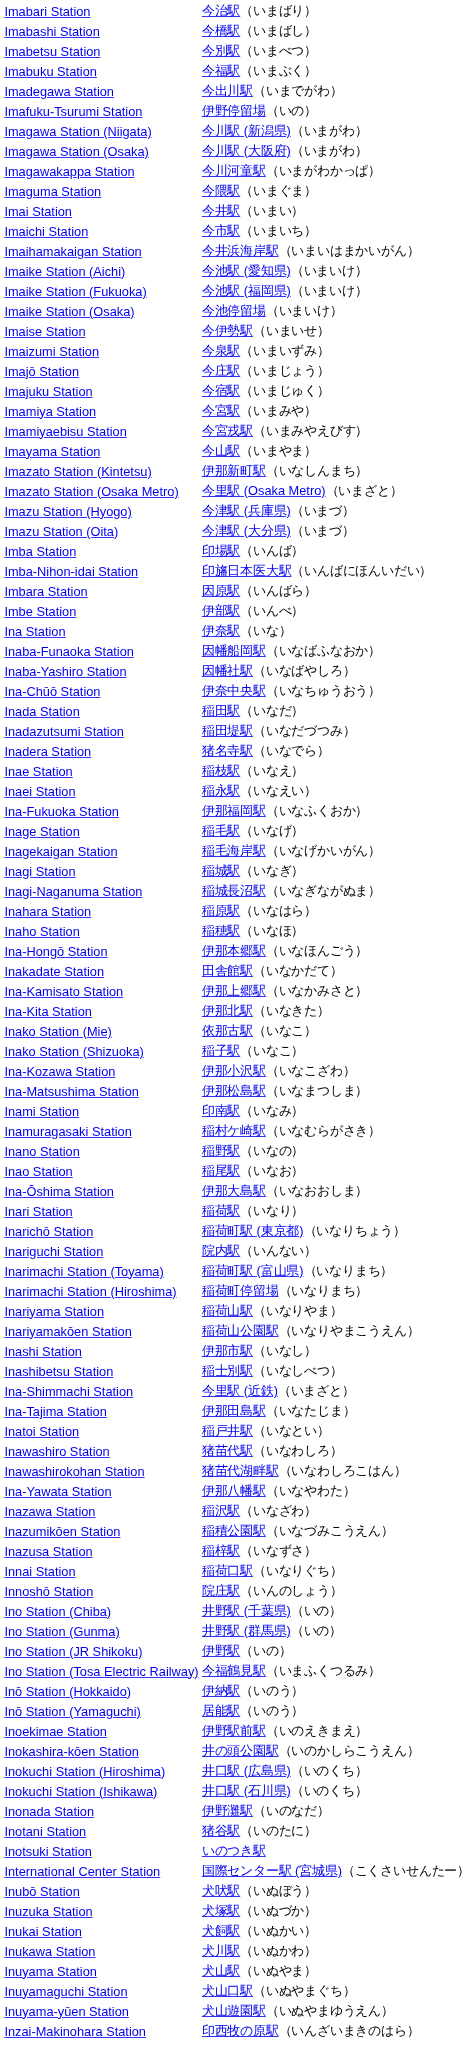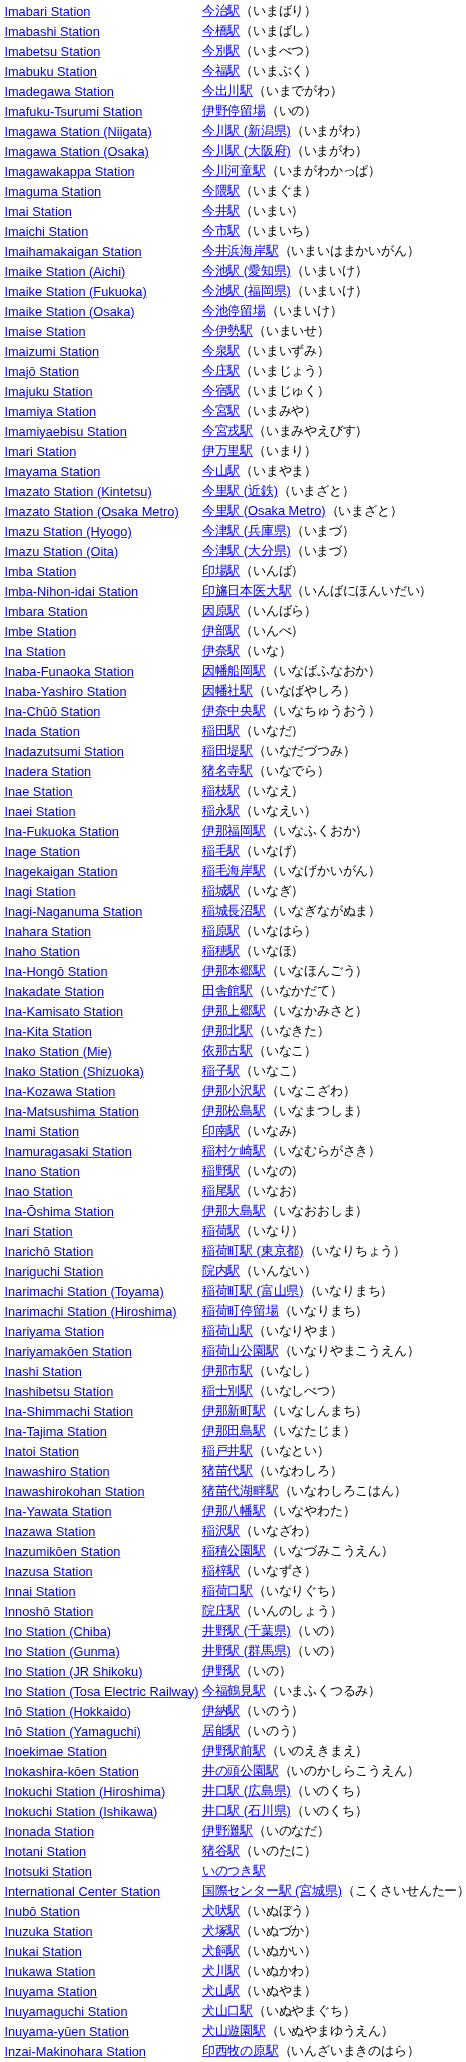 <table>
 <tr>
 <td><a href='#'>Imabari Station</a></td>
 <td><a href='#'>今治駅</a>（いまばり）</td>
 </tr>
 <tr>
 <td><a href='#'>Imabashi Station</a></td>
 <td><a href='#'>今橋駅</a>（いまばし）</td>
 </tr>
 <tr>
 <td><a href='#'>Imabetsu Station</a></td>
 <td><a href='#'>今別駅</a>（いまべつ）</td>
 </tr>
 <tr>
 <td><a href='#'>Imabuku Station</a></td>
 <td><a href='#'>今福駅</a>（いまぶく）</td>
 </tr>
 <tr>
 <td><a href='#'>Imadegawa Station</a></td>
 <td><a href='#'>今出川駅</a>（いまでがわ）</td>
 </tr>
 <tr>
 <td><a href='#'>Imafuku-Tsurumi Station</a></td>
 <td><a href='#'>伊野停留場</a>（いの）</td>
 </tr>
 <tr>
 <td><a href='#'>Imagawa Station (Niigata)</a></td>
 <td><a href='#'>今川駅 (新潟県)</a>（いまがわ）</td>
 </tr>
 <tr>
 <td><a href='#'>Imagawa Station (Osaka)</a></td>
 <td><a href='#'>今川駅 (大阪府)</a>（いまがわ）</td>
 </tr>
 <tr>
 <td><a href='#'>Imagawakappa Station</a></td>
 <td><a href='#'>今川河童駅</a>（いまがわかっぱ）</td>
 </tr>
 <tr>
 <td><a href='#'>Imaguma Station</a></td>
 <td><a href='#'>今隈駅</a>（いまぐま）</td>
 </tr>
 <tr>
 <td><a href='#'>Imai Station</a></td>
 <td><a href='#'>今井駅</a>（いまい）</td>
 </tr>
 <tr>
 <td><a href='#'>Imaichi Station</a></td>
 <td><a href='#'>今市駅</a>（いまいち）</td>
 </tr>
 <tr>
 <td><a href='#'>Imaihamakaigan Station</a></td>
 <td><a href='#'>今井浜海岸駅</a>（いまいはまかいがん）</td>
 </tr>
 <tr>
 <td><a href='#'>Imaike Station (Aichi)</a></td>
 <td><a href='#'>今池駅 (愛知県)</a>（いまいけ）</td>
 </tr>
 <tr>
 <td><a href='#'>Imaike Station (Fukuoka)</a></td>
 <td><a href='#'>今池駅 (福岡県)</a>（いまいけ）</td>
 </tr>
 <tr>
 <td><a href='#'>Imaike Station (Osaka)</a></td>
 <td><a href='#'>今池停留場</a>（いまいけ）</td>
 </tr>
 <tr>
 <td><a href='#'>Imaise Station</a></td>
 <td><a href='#'>今伊勢駅</a>（いまいせ）</td>
 </tr>
 <tr>
 <td><a href='#'>Imaizumi Station</a></td>
 <td><a href='#'>今泉駅</a>（いまいずみ）</td>
 </tr>
 <tr>
 <td><a href='#'>Imajō Station</a></td>
 <td><a href='#'>今庄駅</a>（いまじょう）</td>
 </tr>
 <tr>
 <td><a href='#'>Imajuku Station</a></td>
 <td><a href='#'>今宿駅</a>（いまじゅく）</td>
 </tr>
 <tr>
 <td><a href='#'>Imamiya Station</a></td>
 <td><a href='#'>今宮駅</a>（いまみや）</td>
 </tr>
 <tr>
 <td><a href='#'>Imamiyaebisu Station</a></td>
 <td><a href='#'>今宮戎駅</a>（いまみやえびす）</td>
 </tr>
 <tr>
+<td><a href='#'>Imari Station</a></td>
+<td><a href='#'>伊万里駅</a>（いまり）</td>
+</tr>
+<tr>
 <td><a href='#'>Imayama Station</a></td>
 <td><a href='#'>今山駅</a>（いまやま）</td>
 </tr>
 <tr>
 <td><a href='#'>Imazato Station (Kintetsu)</a></td>
-<td><a href='#'>伊那新町駅</a>（いなしんまち）</td>
+<td><a href='#'>今里駅 (近鉄)</a>（いまざと）</td>
 </tr>
 <tr>
 <td><a href='#'>Imazato Station (Osaka Metro)</a></td>
 <td><a href='#'>今里駅 (Osaka Metro)</a>（いまざと）</td>
 </tr>
 <tr>
 <td><a href='#'>Imazu Station (Hyogo)</a></td>
 <td><a href='#'>今津駅 (兵庫県)</a>（いまづ）</td>
 </tr>
 <tr>
 <td><a href='#'>Imazu Station (Oita)</a></td>
 <td><a href='#'>今津駅 (大分県)</a>（いまづ）</td>
 </tr>
 <tr>
 <td><a href='#'>Imba Station</a></td>
 <td><a href='#'>印場駅</a>（いんば）</td>
 </tr>
 <tr>
 <td><a href='#'>Imba-Nihon-idai Station</a></td>
 <td><a href='#'>印旛日本医大駅</a>（いんばにほんいだい）</td>
 </tr>
 <tr>
 <td><a href='#'>Imbara Station</a></td>
 <td><a href='#'>因原駅</a>（いんばら）</td>
 </tr>
 <tr>
 <td><a href='#'>Imbe Station</a></td>
 <td><a href='#'>伊部駅</a>（いんべ）</td>
 </tr>
 <tr>
 <td><a href='#'>Ina Station</a></td>
 <td><a href='#'>伊奈駅</a>（いな）</td>
 </tr>
 <tr>
 <td><a href='#'>Inaba-Funaoka Station</a></td>
 <td><a href='#'>因幡船岡駅</a>（いなばふなおか）</td>
 </tr>
 <tr>
 <td><a href='#'>Inaba-Yashiro Station</a></td>
 <td><a href='#'>因幡社駅</a>（いなばやしろ）</td>
 </tr>
 <tr>
 <td><a href='#'>Ina-Chūō Station</a></td>
 <td><a href='#'>伊奈中央駅</a>（いなちゅうおう）</td>
 </tr>
 <tr>
 <td><a href='#'>Inada Station</a></td>
 <td><a href='#'>稲田駅</a>（いなだ）</td>
 </tr>
 <tr>
 <td><a href='#'>Inadazutsumi Station</a></td>
 <td><a href='#'>稲田堤駅</a>（いなだづつみ）</td>
 </tr>
 <tr>
 <td><a href='#'>Inadera Station</a></td>
 <td><a href='#'>猪名寺駅</a>（いなでら）</td>
 </tr>
 <tr>
 <td><a href='#'>Inae Station</a></td>
 <td><a href='#'>稲枝駅</a>（いなえ）</td>
 </tr>
 <tr>
 <td><a href='#'>Inaei Station</a></td>
 <td><a href='#'>稲永駅</a>（いなえい）</td>
 </tr>
 <tr>
 <td><a href='#'>Ina-Fukuoka Station</a></td>
 <td><a href='#'>伊那福岡駅</a>（いなふくおか）</td>
 </tr>
 <tr>
 <td><a href='#'>Inage Station</a></td>
 <td><a href='#'>稲毛駅</a>（いなげ）</td>
 </tr>
 <tr>
 <td><a href='#'>Inagekaigan Station</a></td>
 <td><a href='#'>稲毛海岸駅</a>（いなげかいがん）</td>
 </tr>
 <tr>
 <td><a href='#'>Inagi Station</a></td>
 <td><a href='#'>稲城駅</a>（いなぎ）</td>
 </tr>
 <tr>
 <td><a href='#'>Inagi-Naganuma Station</a></td>
 <td><a href='#'>稲城長沼駅</a>（いなぎながぬま）</td>
 </tr>
 <tr>
 <td><a href='#'>Inahara Station</a></td>
 <td><a href='#'>稲原駅</a>（いなはら）</td>
 </tr>
 <tr>
 <td><a href='#'>Inaho Station</a></td>
 <td><a href='#'>稲穂駅</a>（いなほ）</td>
 </tr>
 <tr>
 <td><a href='#'>Ina-Hongō Station</a></td>
 <td><a href='#'>伊那本郷駅</a>（いなほんごう）</td>
 </tr>
 <tr>
 <td><a href='#'>Inakadate Station</a></td>
 <td><a href='#'>田舎館駅</a>（いなかだて）</td>
 </tr>
 <tr>
 <td><a href='#'>Ina-Kamisato Station</a></td>
 <td><a href='#'>伊那上郷駅</a>（いなかみさと）</td>
 </tr>
 <tr>
 <td><a href='#'>Ina-Kita Station</a></td>
 <td><a href='#'>伊那北駅</a>（いなきた）</td>
 </tr>
 <tr>
 <td><a href='#'>Inako Station (Mie)</a></td>
 <td><a href='#'>依那古駅</a>（いなこ）</td>
 </tr>
 <tr>
 <td><a href='#'>Inako Station (Shizuoka)</a></td>
 <td><a href='#'>稲子駅</a>（いなこ）</td>
 </tr>
 <tr>
 <td><a href='#'>Ina-Kozawa Station</a></td>
 <td><a href='#'>伊那小沢駅</a>（いなこざわ）</td>
 </tr>
 <tr>
 <td><a href='#'>Ina-Matsushima Station</a></td>
 <td><a href='#'>伊那松島駅</a>（いなまつしま）</td>
 </tr>
 <tr>
 <td><a href='#'>Inami Station</a></td>
 <td><a href='#'>印南駅</a>（いなみ）</td>
 </tr>
 <tr>
 <td><a href='#'>Inamuragasaki Station</a></td>
 <td><a href='#'>稲村ケ崎駅</a>（いなむらがさき）</td>
 </tr>
 <tr>
 <td><a href='#'>Inano Station</a></td>
 <td><a href='#'>稲野駅</a>（いなの）</td>
 </tr>
 <tr>
 <td><a href='#'>Inao Station</a></td>
 <td><a href='#'>稲尾駅</a>（いなお）</td>
 </tr>
 <tr>
 <td><a href='#'>Ina-Ōshima Station</a></td>
 <td><a href='#'>伊那大島駅</a>（いなおおしま）</td>
 </tr>
 <tr>
 <td><a href='#'>Inari Station</a></td>
 <td><a href='#'>稲荷駅</a>（いなり）</td>
 </tr>
 <tr>
 <td><a href='#'>Inarichō Station</a></td>
 <td><a href='#'>稲荷町駅 (東京都)</a>（いなりちょう）</td>
 </tr>
 <tr>
 <td><a href='#'>Inariguchi Station</a></td>
 <td><a href='#'>院内駅</a>（いんない）</td>
 </tr>
 <tr>
 <td><a href='#'>Inarimachi Station (Toyama)</a></td>
 <td><a href='#'>稲荷町駅 (富山県)</a>（いなりまち）</td>
 </tr>
 <tr>
 <td><a href='#'>Inarimachi Station (Hiroshima)</a></td>
 <td><a href='#'>稲荷町停留場</a>（いなりまち）</td>
 </tr>
 <tr>
 <td><a href='#'>Inariyama Station</a></td>
 <td><a href='#'>稲荷山駅</a>（いなりやま）</td>
 </tr>
 <tr>
 <td><a href='#'>Inariyamakōen Station</a></td>
 <td><a href='#'>稲荷山公園駅</a>（いなりやまこうえん）</td>
 </tr>
 <tr>
 <td><a href='#'>Inashi Station</a></td>
 <td><a href='#'>伊那市駅</a>（いなし）</td>
 </tr>
 <tr>
 <td><a href='#'>Inashibetsu Station</a></td>
 <td><a href='#'>稲士別駅</a>（いなしべつ）</td>
 </tr>
 <tr>
 <td><a href='#'>Ina-Shimmachi Station</a></td>
-<td><a href='#'>今里駅 (近鉄)</a>（いまざと）</td>
+<td><a href='#'>伊那新町駅</a>（いなしんまち）</td>
 </tr>
 <tr>
 <td><a href='#'>Ina-Tajima Station</a></td>
 <td><a href='#'>伊那田島駅</a>（いなたじま）</td>
 </tr>
 <tr>
 <td><a href='#'>Inatoi Station</a></td>
 <td><a href='#'>稲戸井駅</a>（いなとい）</td>
 </tr>
 <tr>
 <td><a href='#'>Inawashiro Station</a></td>
 <td><a href='#'>猪苗代駅</a>（いなわしろ）</td>
 </tr>
 <tr>
 <td><a href='#'>Inawashirokohan Station</a></td>
 <td><a href='#'>猪苗代湖畔駅</a>（いなわしろこはん）</td>
 </tr>
 <tr>
 <td><a href='#'>Ina-Yawata Station</a></td>
 <td><a href='#'>伊那八幡駅</a>（いなやわた）</td>
 </tr>
 <tr>
 <td><a href='#'>Inazawa Station</a></td>
 <td><a href='#'>稲沢駅</a>（いなざわ）</td>
 </tr>
 <tr>
 <td><a href='#'>Inazumikōen Station</a></td>
 <td><a href='#'>稲積公園駅</a>（いなづみこうえん）</td>
 </tr>
 <tr>
 <td><a href='#'>Inazusa Station</a></td>
 <td><a href='#'>稲梓駅</a>（いなずさ）</td>
 </tr>
 <tr>
 <td><a href='#'>Innai Station</a></td>
 <td><a href='#'>稲荷口駅</a>（いなりぐち）</td>
 </tr>
 <tr>
 <td><a href='#'>Innoshō Station</a></td>
 <td><a href='#'>院庄駅</a>（いんのしょう）</td>
 </tr>
 <tr>
 <td><a href='#'>Ino Station (Chiba)</a></td>
 <td><a href='#'>井野駅 (千葉県)</a>（いの）</td>
 </tr>
 <tr>
 <td><a href='#'>Ino Station (Gunma)</a></td>
 <td><a href='#'>井野駅 (群馬県)</a>（いの）</td>
 </tr>
 <tr>
 <td><a href='#'>Ino Station (JR Shikoku)</a></td>
 <td><a href='#'>伊野駅</a>（いの）</td>
 </tr>
 <tr>
 <td><a href='#'>Ino Station (Tosa Electric Railway)</a></td>
 <td><a href='#'>今福鶴見駅</a>（いまふくつるみ）</td>
 </tr>
 <tr>
 <td><a href='#'>Inō Station (Hokkaido)</a></td>
 <td><a href='#'>伊納駅</a>（いのう）</td>
 </tr>
 <tr>
 <td><a href='#'>Inō Station (Yamaguchi)</a></td>
 <td><a href='#'>居能駅</a>（いのう）</td>
 </tr>
 <tr>
 <td><a href='#'>Inoekimae Station</a></td>
 <td><a href='#'>伊野駅前駅</a>（いのえきまえ）</td>
 </tr>
 <tr>
 <td><a href='#'>Inokashira-kōen Station</a></td>
 <td><a href='#'>井の頭公園駅</a>（いのかしらこうえん）</td>
 </tr>
 <tr>
 <td><a href='#'>Inokuchi Station (Hiroshima)</a></td>
 <td><a href='#'>井口駅 (広島県)</a>（いのくち）</td>
 </tr>
 <tr>
 <td><a href='#'>Inokuchi Station (Ishikawa)</a></td>
 <td><a href='#'>井口駅 (石川県)</a>（いのくち）</td>
 </tr>
 <tr>
 <td><a href='#'>Inonada Station</a></td>
 <td><a href='#'>伊野灘駅</a>（いのなだ）</td>
 </tr>
 <tr>
 <td><a href='#'>Inotani Station</a></td>
 <td><a href='#'>猪谷駅</a>（いのたに）</td>
 </tr>
 <tr>
 <td><a href='#'>Inotsuki Station</a></td>
 <td><a href='#'>いのつき駅</a></td>
 </tr>
 <tr>
 <td><a href='#'>International Center Station</a></td>
 <td><a href='#'>国際センター駅 (宮城県)</a>（こくさいせんたー）</td>
 </tr>
 <tr>
 <td><a href='#'>Inubō Station</a></td>
 <td><a href='#'>犬吠駅</a>（いぬぼう）</td>
 </tr>
 <tr>
 <td><a href='#'>Inuzuka Station</a></td>
 <td><a href='#'>犬塚駅</a>（いぬづか）</td>
 </tr>
 <tr>
 <td><a href='#'>Inukai Station</a></td>
 <td><a href='#'>犬飼駅</a>（いぬかい）</td>
 </tr>
 <tr>
 <td><a href='#'>Inukawa Station</a></td>
 <td><a href='#'>犬川駅</a>（いぬかわ）</td>
 </tr>
 <tr>
 <td><a href='#'>Inuyama Station</a></td>
 <td><a href='#'>犬山駅</a>（いぬやま）</td>
 </tr>
 <tr>
 <td><a href='#'>Inuyamaguchi Station</a></td>
 <td><a href='#'>犬山口駅</a>（いぬやまぐち）</td>
 </tr>
 <tr>
 <td><a href='#'>Inuyama-yūen Station</a></td>
 <td><a href='#'>犬山遊園駅</a>（いぬやまゆうえん）</td>
 </tr>
 <tr>
 <td><a href='#'>Inzai-Makinohara Station</a></td>
 <td><a href='#'>印西牧の原駅</a>（いんざいまきのはら）</td>
 </tr>
 </table>
